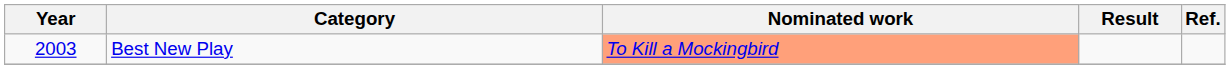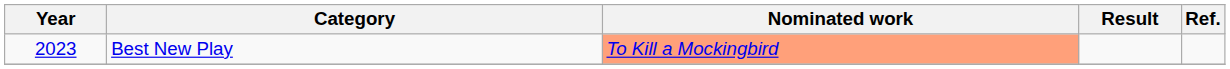 <table class=wikitable>
 <tr>
 <th scope="col" style="width:5em;">Year</th>
 <th scope="col" style="width:26em;">Category</th>
 <th scope="col" style="width:25em;">Nominated work</th>
 <th scope="col" style="width:5em;">Result</th>
 <th>Ref.</th>
 </tr>
 <tr>
-<td style="text-align:center;"><a href='#'>2003</a></td>
+<td style="text-align:center;"><a href='#'>2023</a></td>
 <td><a href='#'>Best New Play</a></td>
 <td style="background: lightsalmon;"><em><a href='#'>To Kill a Mockingbird</a></em></td>
 <td></td>
 <td style="text-align:center;"></td>
 </tr>
 <tr>
 </tr>
 </table>
